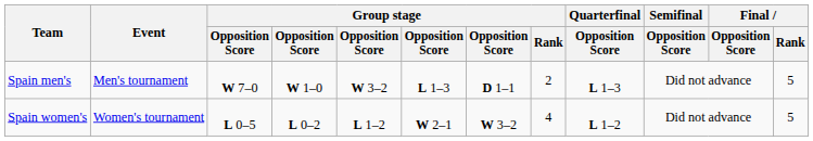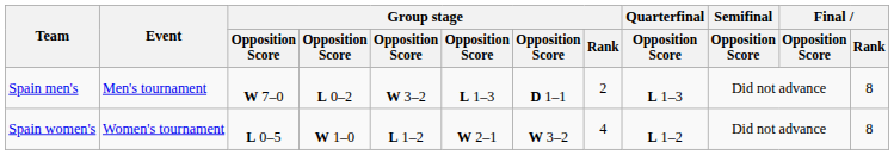 <table class="wikitable" style="font-size:90%">
 <tr>
 <th rowspan=2>Team</th>
 <th rowspan=2>Event</th>
 <th colspan=6>Group stage</th>
 <th>Quarterfinal</th>
 <th>Semifinal</th>
 <th colspan=2>Final / </th>
 </tr>
 <tr style="font-size:95%">
 <th>Opposition<br>Score</th>
 <th>Opposition<br>Score</th>
 <th>Opposition<br>Score</th>
 <th>Opposition<br>Score</th>
 <th>Opposition<br>Score</th>
 <th>Rank</th>
 <th>Opposition<br>Score</th>
 <th>Opposition<br>Score</th>
 <th>Opposition<br>Score</th>
 <th>Rank</th>
 </tr>
 <tr align=center>
 <td align=left><a href='#'>Spain men's</a></td>
 <td align=left><a href='#'>Men's tournament</a></td>
 <td><br><strong>W</strong> 7–0</td>
-<td><br><strong>W</strong> 1–0</td>
+<td><br><strong>L</strong> 0–2</td>
 <td><br><strong>W</strong> 3–2</td>
 <td><br><strong>L</strong> 1–3</td>
 <td><br><strong>D</strong> 1–1</td>
 <td>2</td>
 <td><br><strong>L</strong> 1–3</td>
 <td colspan=2>Did not advance</td>
-<td>5</td>
+<td>8</td>
 </tr>
 <tr align=center>
 <td align=left><a href='#'>Spain women's</a></td>
 <td align=left><a href='#'>Women's tournament</a></td>
 <td><br><strong>L</strong> 0–5</td>
-<td><br><strong>L</strong> 0–2</td>
+<td><br><strong>W</strong> 1–0</td>
 <td><br><strong>L</strong> 1–2</td>
 <td><br><strong>W</strong> 2–1</td>
 <td><br><strong>W</strong> 3–2</td>
 <td>4</td>
 <td><br><strong>L</strong> 1–2</td>
 <td colspan=2>Did not advance</td>
-<td>5</td>
+<td>8</td>
 </tr>
 </table>
